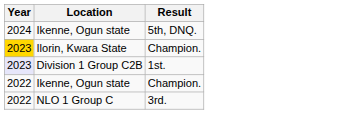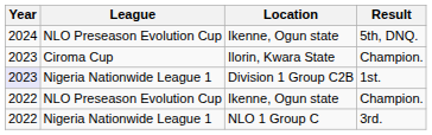 <table class="wikitable">
 <tr>
 <th>Year</th>
+<th>League</th>
 <th>Location</th>
 <th>Result</th>
 </tr>
 <tr>
 <td>2024</td>
+<td>NLO Preseason Evolution Cup</td>
 <td>Ikenne, Ogun state</td>
 <td>5th, DNQ.</td>
 </tr>
 <tr>
-<td style="background: gold;">2023</td>
+<td>2023</td>
+<td>Ciroma Cup</td>
 <td>Ilorin, Kwara State</td>
 <td>Champion.</td>
 </tr>
 <tr>
 <td style="background: lavender;">2023</td>
+<td>Nigeria Nationwide League 1</td>
 <td>Division 1 Group C2B</td>
 <td>1st.</td>
 </tr>
 <tr>
 <td>2022</td>
+<td>NLO Preseason Evolution Cup</td>
 <td>Ikenne, Ogun state</td>
 <td>Champion.</td>
 </tr>
 <tr>
 <td>2022</td>
+<td>Nigeria Nationwide League 1</td>
 <td>NLO 1 Group C</td>
 <td>3rd.</td>
 </tr>
 </table>
